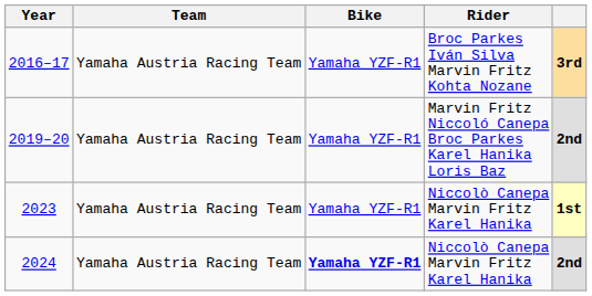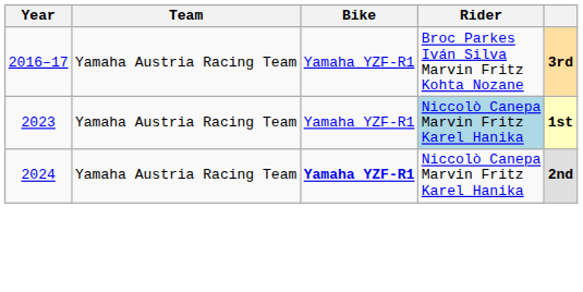 <table class="wikitable" style="text-align:center; font-size:85%">
 <tr>
 <th valign="middle">Year</th>
 <th valign="middle">Team</th>
 <th valign="middle">Bike</th>
 <th valign="middle">Rider</th>
 <th valign="middle"></th>
 </tr>
 <tr>
 <td><a href='#'>2016–17</a></td>
 <td> Yamaha Austria Racing Team</td>
 <td><a href='#'>Yamaha YZF-R1</a></td>
 <td align=left> <a href='#'>Broc Parkes</a> <br> <a href='#'>Iván Silva</a><br> Marvin Fritz<br> <a href='#'>Kohta Nozane</a></td>
 <th style="background:#ffdf9f;"><strong>3rd</strong></th>
 </tr>
 <tr>
-<td><a href='#'>2019–20</a></td>
-<td> Yamaha Austria Racing Team</td>
-<td><a href='#'>Yamaha YZF-R1</a></td>
-<td align=left> Marvin Fritz <br> <a href='#'>Niccoló Canepa</a><br> <a href='#'>Broc Parkes</a><br> <a href='#'>Karel Hanika</a> <br> <a href='#'>Loris Baz</a></td>
-<th style="background:#dfdfdf;"><strong>2nd</strong></th>
-</tr>
-<tr>
 <td><a href='#'>2023</a></td>
 <td> Yamaha Austria Racing Team</td>
 <td><a href='#'>Yamaha YZF-R1</a></td>
-<td align=left> <a href='#'>Niccolò Canepa</a> <br> Marvin Fritz<br> <a href='#'>Karel Hanika</a></td>
+<td align=left style="background: lightblue;"> <a href='#'>Niccolò Canepa</a> <br> Marvin Fritz<br> <a href='#'>Karel Hanika</a></td>
 <th style="background:#ffffbf;"><strong>1st</strong></th>
 </tr>
 <tr>
 <td><a href='#'>2024</a></td>
 <td> Yamaha Austria Racing Team</td>
 <td><strong><a href='#'>Yamaha YZF-R1</a></strong></td>
 <td align=left> <a href='#'>Niccolò Canepa</a> <br> Marvin Fritz<br> <a href='#'>Karel Hanika</a></td>
 <th style="background:#dfdfdf;"><strong>2nd</strong></th>
 </tr>
 </table>
